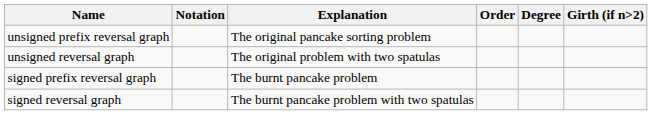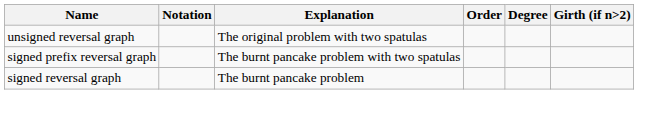 <table class="wikitable">
 <tr>
 <th>Name</th>
 <th>Notation</th>
 <th>Explanation</th>
 <th>Order</th>
 <th>Degree</th>
 <th>Girth (if n>2)</th>
-</tr>
-<tr>
-<td>unsigned prefix reversal graph</td>
-<td></td>
-<td>The original pancake sorting problem</td>
-<td></td>
-<td></td>
-<td></td>
 </tr>
 <tr>
 <td>unsigned reversal graph</td>
 <td></td>
 <td>The original problem with two spatulas</td>
 <td></td>
 <td></td>
 <td></td>
 </tr>
 <tr>
 <td>signed prefix reversal graph</td>
 <td></td>
-<td>The burnt pancake problem</td>
+<td>The burnt pancake problem with two spatulas</td>
 <td></td>
 <td></td>
 <td></td>
 </tr>
 <tr>
 <td>signed reversal graph</td>
 <td></td>
-<td>The burnt pancake problem with two spatulas</td>
+<td>The burnt pancake problem</td>
 <td></td>
 <td></td>
 <td></td>
 </tr>
 </table>
